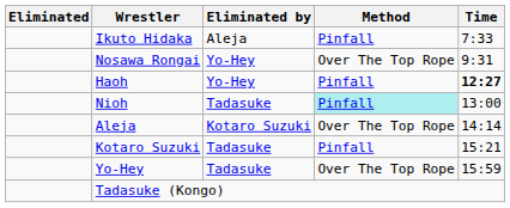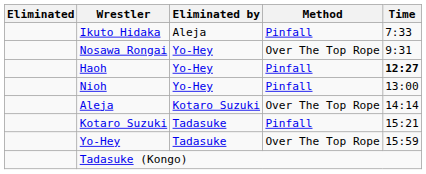 <table class="wikitable sortable">
 <tr>
 <th>Eliminated</th>
 <th>Wrestler</th>
 <th>Eliminated by</th>
 <th>Method</th>
 <th>Time</th>
 </tr>
 <tr>
 <td></td>
 <td><a href='#'>Ikuto Hidaka</a></td>
 <td>Aleja</td>
 <td><a href='#'>Pinfall</a></td>
 <td>7:33</td>
 </tr>
 <tr>
 <td></td>
 <td><a href='#'>Nosawa Rongai</a></td>
 <td><a href='#'>Yo-Hey</a></td>
 <td>Over The Top Rope</td>
 <td>9:31</td>
 </tr>
 <tr>
 <td></td>
 <td><a href='#'>Haoh</a></td>
 <td><a href='#'>Yo-Hey</a></td>
 <td><a href='#'>Pinfall</a></td>
 <td><strong>12:27</strong></td>
 </tr>
 <tr>
 <td></td>
 <td><a href='#'>Nioh</a></td>
-<td><a href='#'>Tadasuke</a></td>
-<td style="background: paleturquoise;"><a href='#'>Pinfall</a></td>
+<td><a href='#'>Yo-Hey</a></td>
+<td><a href='#'>Pinfall</a></td>
 <td>13:00</td>
 </tr>
 <tr>
 <td></td>
 <td><a href='#'>Aleja</a></td>
 <td><a href='#'>Kotaro Suzuki</a></td>
 <td>Over The Top Rope</td>
 <td>14:14</td>
 </tr>
 <tr>
 <td></td>
 <td><a href='#'>Kotaro Suzuki</a></td>
 <td><a href='#'>Tadasuke</a></td>
 <td><a href='#'>Pinfall</a></td>
 <td>15:21</td>
 </tr>
 <tr>
 <td></td>
 <td><a href='#'>Yo-Hey</a></td>
 <td><a href='#'>Tadasuke</a></td>
 <td>Over The Top Rope</td>
 <td>15:59</td>
 </tr>
 <tr>
 <td></td>
 <td colspan="4"><a href='#'>Tadasuke</a> (Kongo)</td>
 </tr>
 </table>
